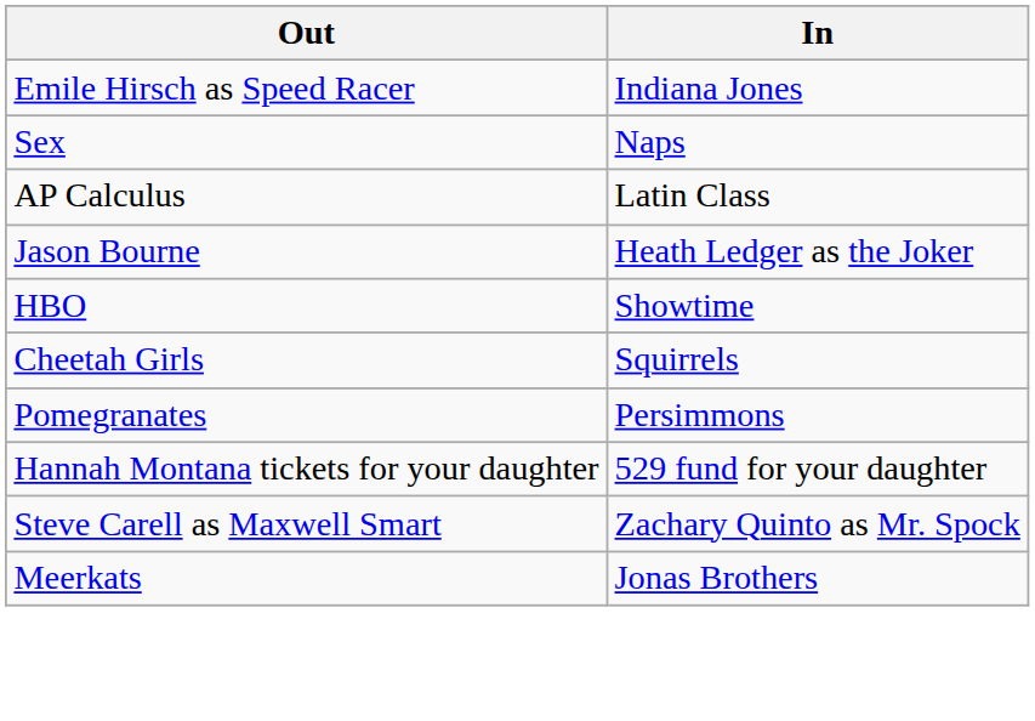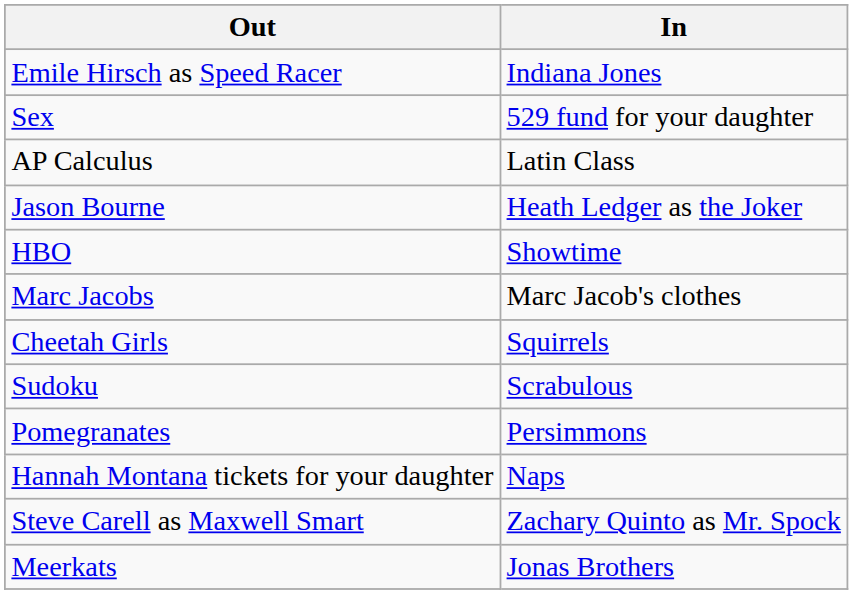 <table class="wikitable">
 <tr>
 <th>Out</th>
 <th>In</th>
 </tr>
 <tr>
 <td><a href='#'>Emile Hirsch</a> as <a href='#'>Speed Racer</a></td>
 <td><a href='#'>Indiana Jones</a></td>
 </tr>
 <tr>
 <td><a href='#'>Sex</a></td>
-<td><a href='#'>Naps</a></td>
+<td><a href='#'>529 fund</a> for your daughter</td>
 </tr>
 <tr>
 <td>AP Calculus</td>
 <td>Latin Class</td>
 </tr>
 <tr>
 <td><a href='#'>Jason Bourne</a></td>
 <td><a href='#'>Heath Ledger</a> as <a href='#'>the Joker</a></td>
 </tr>
 <tr>
 <td><a href='#'>HBO</a></td>
 <td><a href='#'>Showtime</a></td>
 </tr>
 <tr>
+<td><a href='#'>Marc Jacobs</a></td>
+<td>Marc Jacob's clothes</td>
+</tr>
+<tr>
 <td><a href='#'>Cheetah Girls</a></td>
 <td><a href='#'>Squirrels</a></td>
+</tr>
+<tr>
+<td><a href='#'>Sudoku</a></td>
+<td><a href='#'>Scrabulous</a></td>
 </tr>
 <tr>
 <td><a href='#'>Pomegranates</a></td>
 <td><a href='#'>Persimmons</a></td>
 </tr>
 <tr>
 <td><a href='#'>Hannah Montana</a> tickets for your daughter</td>
-<td><a href='#'>529 fund</a> for your daughter</td>
+<td><a href='#'>Naps</a></td>
 </tr>
 <tr>
 <td><a href='#'>Steve Carell</a> as <a href='#'>Maxwell Smart</a></td>
 <td><a href='#'>Zachary Quinto</a> as <a href='#'>Mr. Spock</a></td>
 </tr>
 <tr>
 <td><a href='#'>Meerkats</a></td>
 <td><a href='#'>Jonas Brothers</a></td>
 </tr>
 </table>
